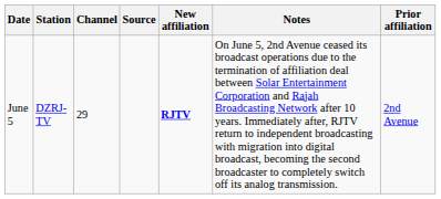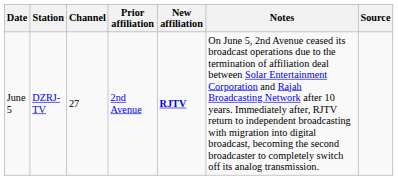 <table class="wikitable">
 <tr>
 <th><strong>Date</strong></th>
 <th><strong>Station</strong></th>
 <th><strong>Channel</strong></th>
-<th><strong>Source</strong></th>
+<th><strong>Prior affiliation</strong></th>
 <th><strong>New affiliation</strong></th>
 <th><strong>Notes</strong></th>
-<th><strong>Prior affiliation</strong></th>
+<th><strong>Source</strong></th>
 </tr>
 <tr>
 <td>June 5</td>
 <td><a href='#'>DZRJ-TV</a></td>
-<td>29</td>
-<td></td>
+<td>27</td>
+<td><a href='#'>2nd Avenue</a></td>
 <td><strong><a href='#'>RJTV</a></strong></td>
 <td>On June 5, 2nd Avenue ceased its broadcast operations due to the termination of affiliation deal between <a href='#'>Solar Entertainment Corporation</a> and <a href='#'>Rajah Broadcasting Network</a> after 10 years. Immediately after, RJTV return to independent broadcasting with migration into digital broadcast, becoming the second broadcaster to completely switch off its analog transmission.</td>
-<td><a href='#'>2nd Avenue</a></td>
+<td></td>
 </tr>
 </table>
